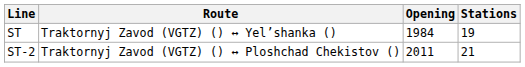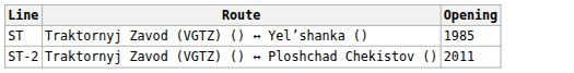 <table class="wikitable"  style="margin-left:20px;">
 <tr ---- bgcolor="#F8F8FF">
 <th>Line</th>
 <th>Route</th>
 <th>Opening</th>
-<th>Stations</th>
 </tr>
 <tr bgcolor="#FFFFFF">
 <td>ST</td>
 <td>Traktornyj Zavod (VGTZ) () ↔ Yel’shanka ()</td>
-<td>1984</td>
-<td>19</td>
+<td>1985</td>
 </tr>
 <tr bgcolor="#FFFFFF">
 <td>ST-2</td>
 <td>Traktornyj Zavod (VGTZ) () ↔ Ploshchad Chekistov ()</td>
 <td>2011</td>
-<td>21</td>
 </tr>
 </table>
